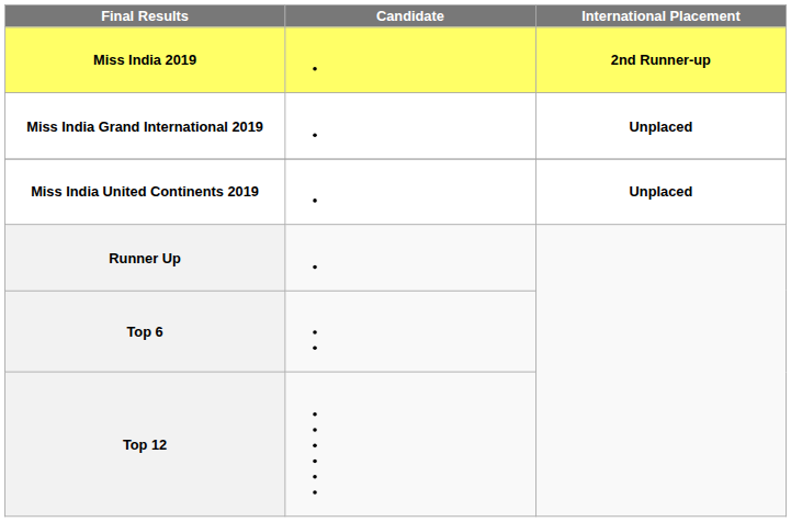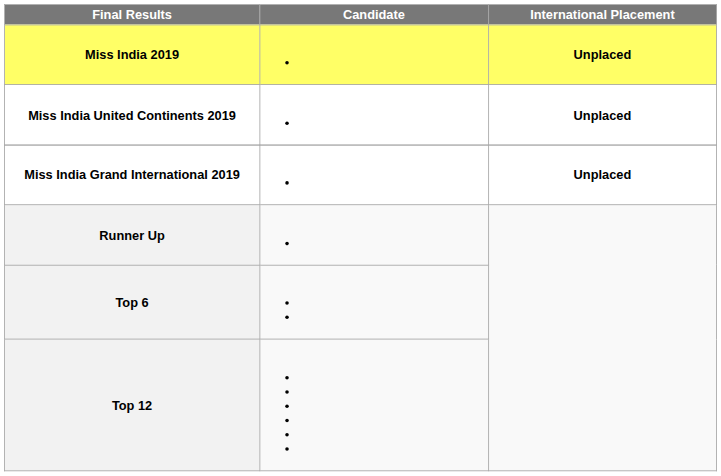 <table class="wikitable sortable" style="font-size:90%;">
 <tr>
 <th style="width:280px;background-color:#787878;color:#FFFFFF;">Final Results</th>
 <th style="width:250px;background-color:#787878;color:#FFFFFF;">Candidate</th>
 <th style="width:250px;background-color:#787878;color:#FFFFFF;">International Placement</th>
 </tr>
 <tr align="center" style="background:#FFFF66; font-weight: bold">
 <td>Miss India 2019</td>
 <td><br><ul><li></li></ul></td>
-<td>2nd Runner-up</td>
+<td>Unplaced</td>
 </tr>
 <tr align="center" style="background:white; font-weight: bold">
-<td>Miss India Grand International 2019</td>
+<td>Miss India United Continents 2019</td>
 <td><br><ul><li></li></ul></td>
 <td>Unplaced</td>
 </tr>
 <tr>
 </tr>
 <tr align="center" style="background:white; font-weight: bold">
-<td>Miss India United Continents 2019</td>
+<td>Miss India Grand International 2019</td>
 <td><br><ul><li></li></ul></td>
 <td>Unplaced</td>
 </tr>
 <tr>
 <th>Runner Up</th>
 <td><br><ul><li></li></ul></td>
 </tr>
 <tr>
 <th>Top 6</th>
 <td><br><ul><li></li><li></li></ul></td>
 </tr>
 <tr>
 <th>Top 12</th>
 <td><br><ul><li></li><li></li><li></li><li></li><li></li><li></li></ul></td>
 </tr>
 </table>
